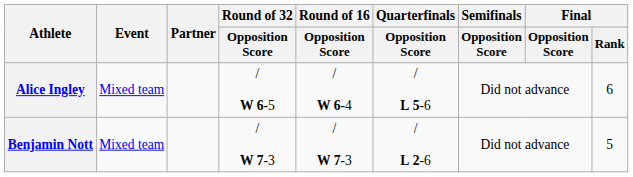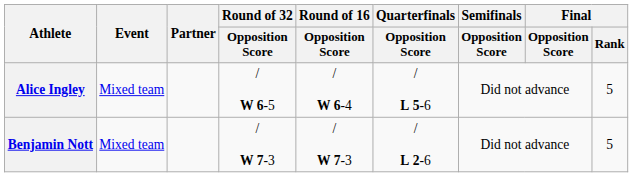 <table class="wikitable plainrowheaders" style="font-size:90%;">
 <tr>
 <th scope="col" rowspan=2>Athlete</th>
 <th scope="col" rowspan=2>Event</th>
 <th scope="col" rowspan=2>Partner</th>
 <th scope="col">Round of 32</th>
 <th scope="col">Round of 16</th>
 <th scope="col">Quarterfinals</th>
 <th scope="col">Semifinals</th>
 <th scope="col" colspan=2>Final</th>
 </tr>
 <tr style="font-size:95%">
 <th scope="col">Opposition<br>Score</th>
 <th scope="col">Opposition<br>Score</th>
 <th scope="col">Opposition<br>Score</th>
 <th scope="col">Opposition<br>Score</th>
 <th scope="col">Opposition<br>Score</th>
 <th scope="col">Rank</th>
 </tr>
 <tr>
 <th scope="row"><a href='#'>Alice Ingley</a></th>
 <td><a href='#'>Mixed team</a></td>
 <td></td>
 <td align=center>/ <br>  <br> <strong>W</strong> <strong>6</strong>-5</td>
 <td align=center>/ <br>  <br> <strong>W</strong> <strong>6</strong>-4</td>
 <td align=center>/ <br>  <br> <strong>L</strong> <strong>5</strong>-6</td>
 <td colspan="2" style="text-align:center;">Did not advance</td>
-<td align=center>6</td>
+<td align=center>5</td>
 </tr>
 <tr>
 <th scope="row"><a href='#'>Benjamin Nott</a></th>
 <td><a href='#'>Mixed team</a></td>
 <td></td>
 <td align=center>/ <br>  <br> <strong>W</strong> <strong>7</strong>-3</td>
 <td align=center>/ <br>  <br> <strong>W</strong> <strong>7</strong>-3</td>
 <td align=center>/ <br>  <br> <strong>L</strong> <strong>2</strong>-6</td>
 <td colspan="2" style="text-align:center;">Did not advance</td>
 <td align=center>5</td>
 </tr>
 </table>
